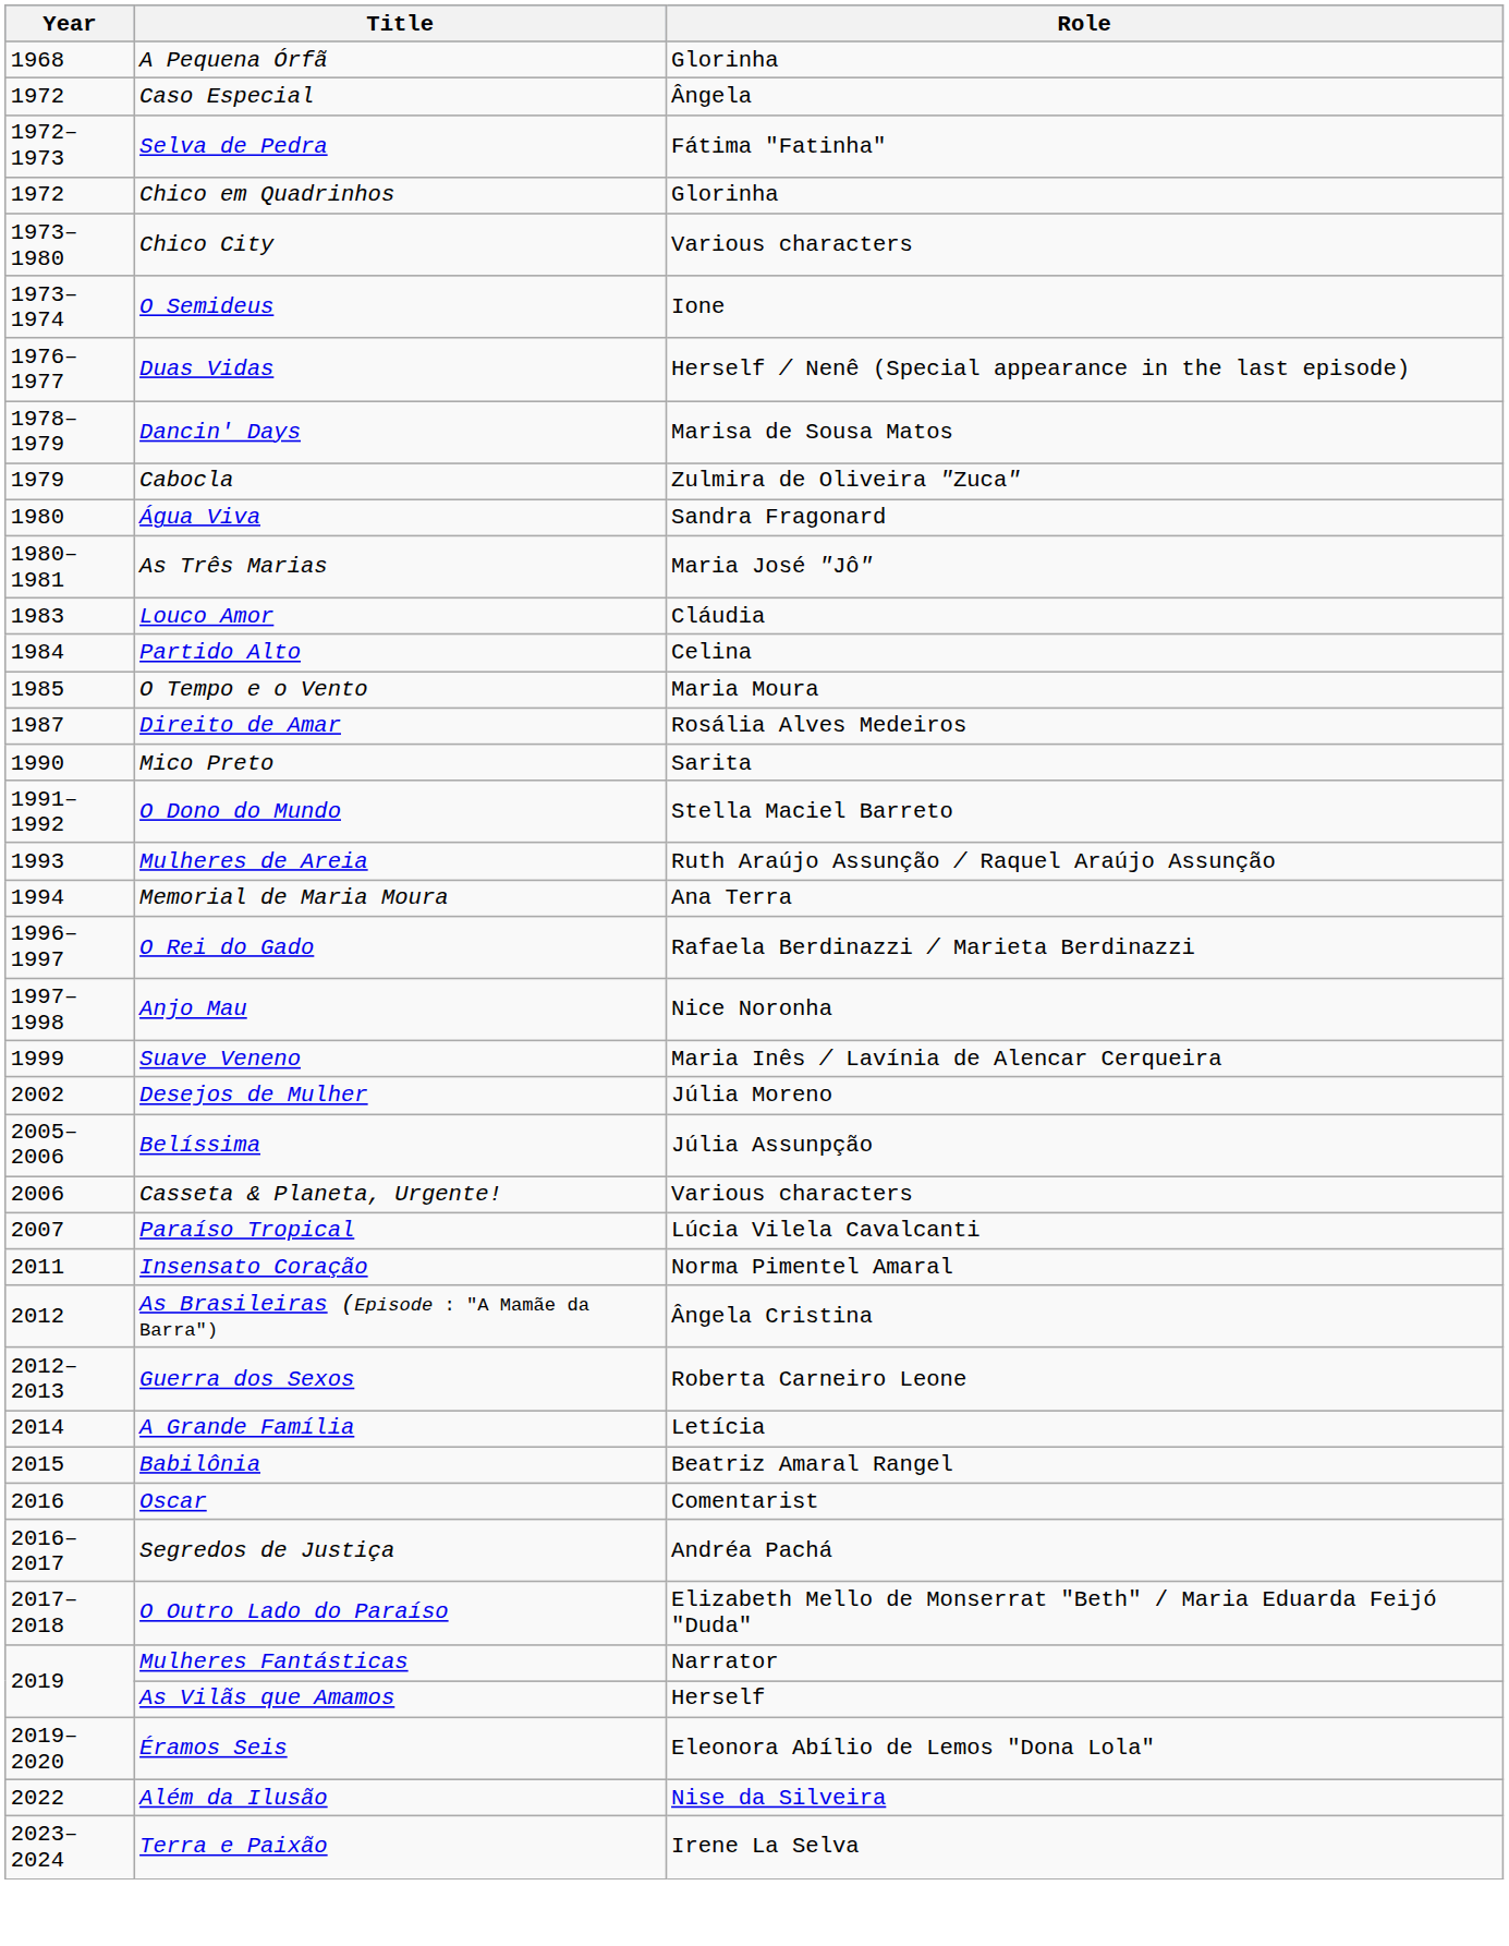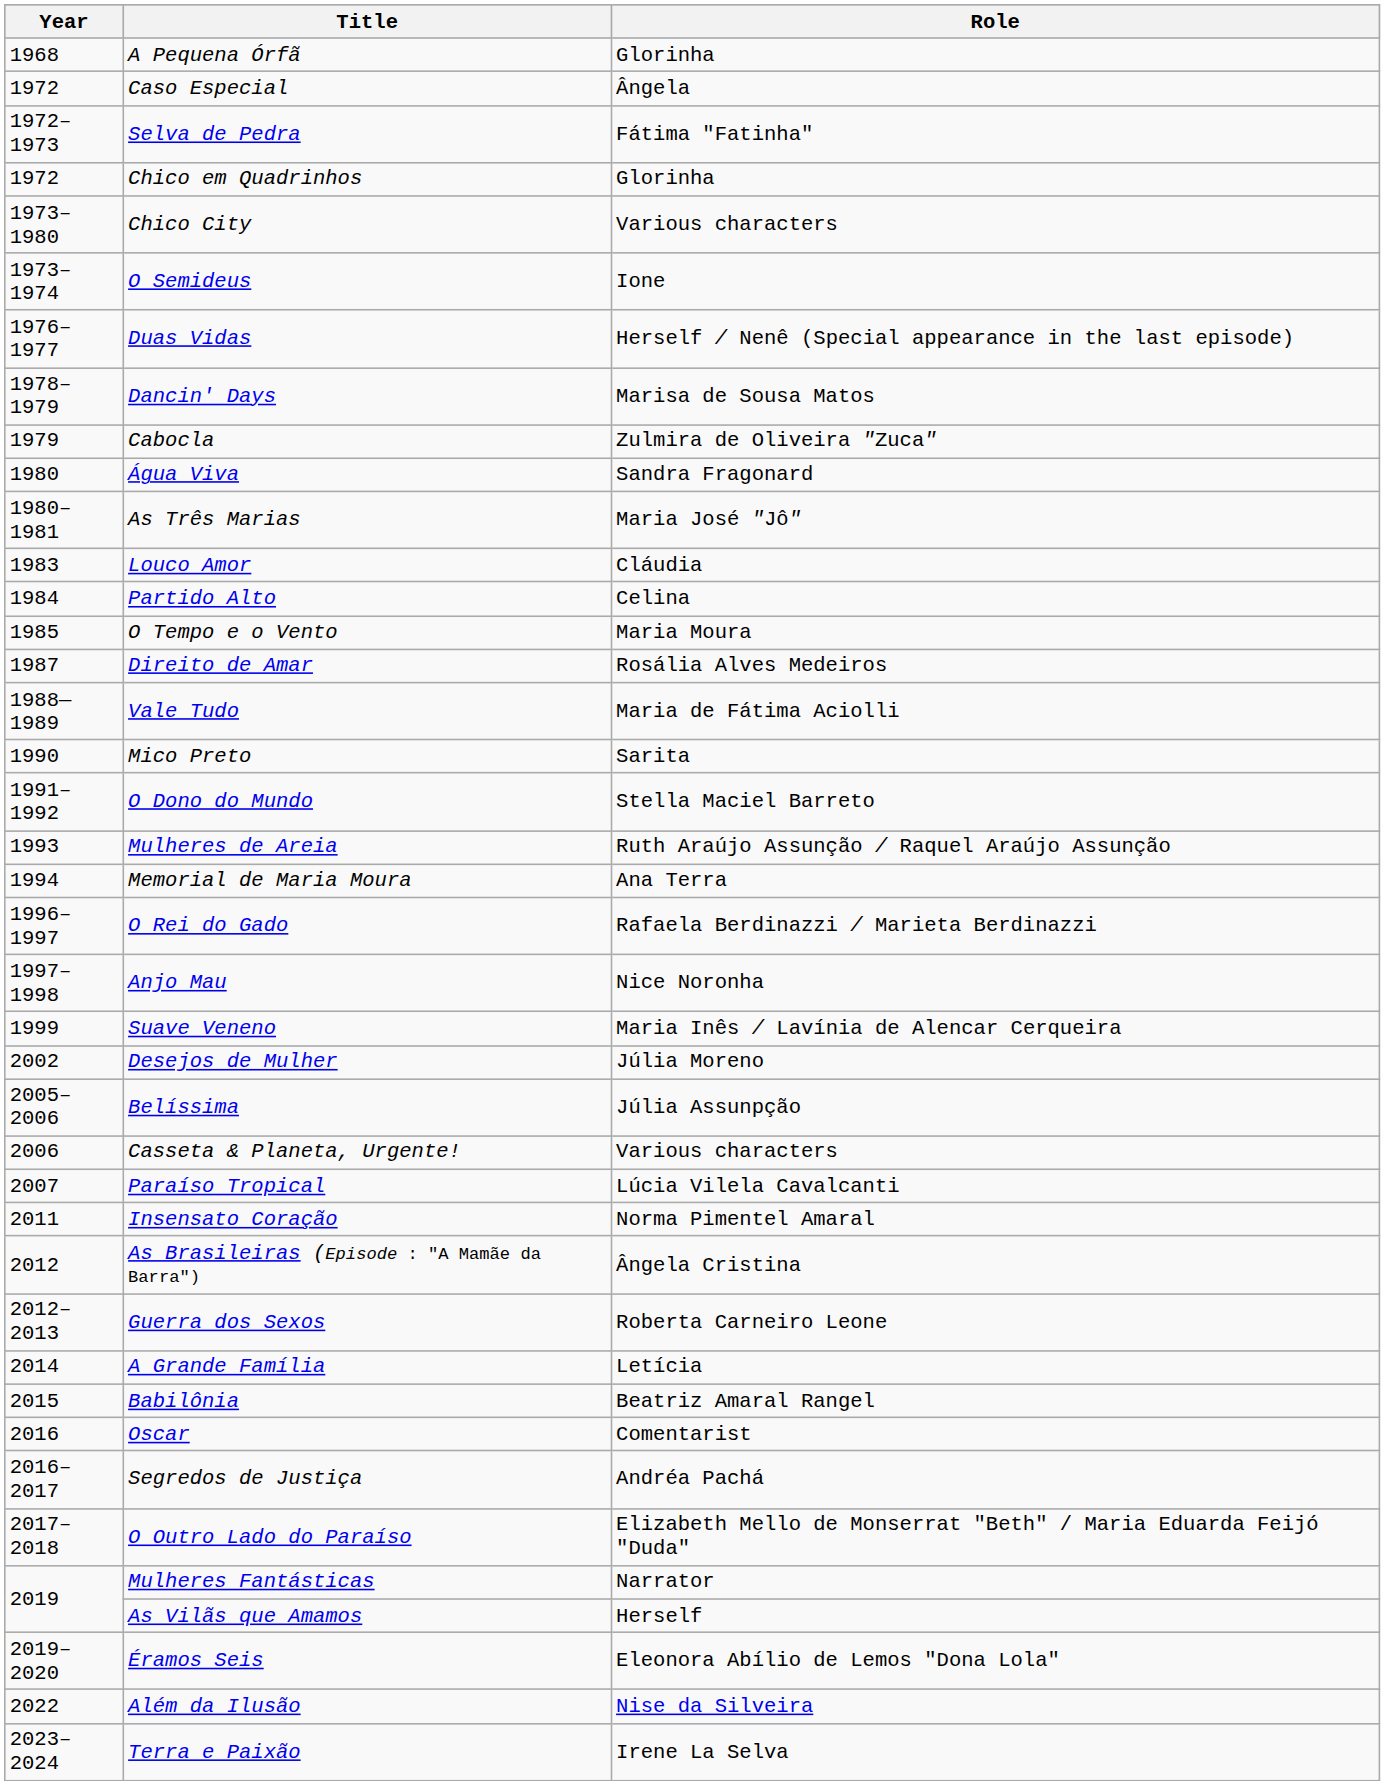 <table class="wikitable">
 <tr style="background:#b0c4de; text-align:center;">
 <th>Year</th>
 <th>Title</th>
 <th>Role</th>
 </tr>
 <tr>
 <td>1968</td>
 <td><em>A Pequena Órfã</em></td>
 <td>Glorinha</td>
 </tr>
 <tr>
 <td>1972</td>
 <td><em>Caso Especial</em></td>
 <td>Ângela</td>
 </tr>
 <tr>
 <td>1972–1973</td>
 <td><em><a href='#'>Selva de Pedra</a></em></td>
 <td>Fátima "Fatinha"</td>
 </tr>
 <tr>
 <td>1972</td>
 <td><em>Chico em Quadrinhos</em></td>
 <td>Glorinha</td>
 </tr>
 <tr>
 <td>1973–1980</td>
 <td><em>Chico City</em></td>
 <td>Various characters</td>
 </tr>
 <tr>
 <td>1973–1974</td>
 <td><em><a href='#'>O Semideus</a></em></td>
 <td>Ione</td>
 </tr>
 <tr>
 <td>1976–1977</td>
 <td><em><a href='#'>Duas Vidas</a></em></td>
 <td>Herself <em>/</em> Nenê (Special appearance in the last episode)</td>
 </tr>
 <tr>
 <td>1978–1979</td>
 <td><em><a href='#'>Dancin' Days</a></em></td>
 <td>Marisa de Sousa Matos</td>
 </tr>
 <tr>
 <td>1979</td>
 <td><em>Cabocla</em></td>
 <td>Zulmira de Oliveira <em>"</em>Zuca<em>"</em></td>
 </tr>
 <tr>
 <td>1980</td>
 <td><em><a href='#'>Água Viva</a></em></td>
 <td>Sandra Fragonard</td>
 </tr>
 <tr>
 <td>1980–1981</td>
 <td><em>As Três Marias</em></td>
 <td>Maria José <em>"</em>Jô<em>"</em></td>
 </tr>
 <tr>
 <td>1983</td>
 <td><em><a href='#'>Louco Amor</a></em></td>
 <td>Cláudia</td>
 </tr>
 <tr>
 <td>1984</td>
 <td><em><a href='#'>Partido Alto</a></em></td>
 <td>Celina</td>
 </tr>
 <tr>
 <td>1985</td>
 <td><em>O Tempo e o Vento</em></td>
 <td>Maria Moura</td>
 </tr>
 <tr>
 <td>1987</td>
 <td><em><a href='#'>Direito de Amar</a></em></td>
 <td>Rosália Alves Medeiros</td>
+</tr>
+<tr>
+<td>1988—1989</td>
+<td><em><a href='#'>Vale Tudo</a></em></td>
+<td>Maria de Fátima Aciolli</td>
 </tr>
 <tr>
 <td>1990</td>
 <td><em>Mico Preto</em></td>
 <td>Sarita</td>
 </tr>
 <tr>
 <td>1991–1992</td>
 <td><em><a href='#'>O Dono do Mundo</a></em></td>
 <td>Stella Maciel Barreto</td>
 </tr>
 <tr>
 <td>1993</td>
 <td><em><a href='#'>Mulheres de Areia</a></em></td>
 <td>Ruth Araújo Assunção <em>/</em> Raquel Araújo Assunção</td>
 </tr>
 <tr>
 <td>1994</td>
 <td><em>Memorial de Maria Moura</em></td>
 <td>Ana Terra</td>
 </tr>
 <tr>
 <td>1996–1997</td>
 <td><em><a href='#'>O Rei do Gado</a></em></td>
 <td>Rafaela Berdinazzi <em>/</em> Marieta Berdinazzi</td>
 </tr>
 <tr>
 <td>1997–1998</td>
 <td><em><a href='#'>Anjo Mau</a></em></td>
 <td>Nice Noronha</td>
 </tr>
 <tr>
 <td>1999</td>
 <td><em><a href='#'>Suave Veneno</a></em></td>
 <td>Maria Inês <em>/</em> Lavínia de Alencar Cerqueira</td>
 </tr>
 <tr>
 <td>2002</td>
 <td><em><a href='#'>Desejos de Mulher</a></em></td>
 <td>Júlia Moreno </td>
 </tr>
 <tr>
 <td>2005–2006</td>
 <td><em><a href='#'>Belíssima</a></em></td>
 <td>Júlia Assunpção</td>
 </tr>
 <tr>
 <td>2006</td>
 <td><em>Casseta & Planeta, Urgente!</em></td>
 <td>Various characters</td>
 </tr>
 <tr>
 <td>2007</td>
 <td><em><a href='#'>Paraíso Tropical</a></em></td>
 <td>Lúcia Vilela Cavalcanti</td>
 </tr>
 <tr>
 <td>2011</td>
 <td><em><a href='#'>Insensato Coração</a></em></td>
 <td>Norma Pimentel Amaral</td>
 </tr>
 <tr>
 <td>2012</td>
 <td><em><a href='#'>As Brasileiras</a></em> <em>(<small>Episode </small></em> <small>: "A Mamãe da Barra")</small></td>
 <td>Ângela Cristina</td>
 </tr>
 <tr>
 <td>2012–2013</td>
 <td><em><a href='#'>Guerra dos Sexos</a></em></td>
 <td>Roberta Carneiro Leone</td>
 </tr>
 <tr>
 <td>2014</td>
 <td><em><a href='#'>A Grande Família</a></em></td>
 <td>Letícia</td>
 </tr>
 <tr>
 <td>2015</td>
 <td><em><a href='#'>Babilônia</a></em></td>
 <td>Beatriz Amaral Rangel </td>
 </tr>
 <tr>
 <td>2016</td>
 <td><em><a href='#'>Oscar</a></em></td>
 <td>Comentarist</td>
 </tr>
 <tr>
 <td>2016–2017</td>
 <td><em>Segredos de Justiça</em></td>
 <td>Andréa Pachá</td>
 </tr>
 <tr>
 <td>2017–2018</td>
 <td><em><a href='#'>O Outro Lado do Paraíso</a></em></td>
 <td>Elizabeth Mello de Monserrat "Beth" / Maria Eduarda Feijó "Duda"</td>
 </tr>
 <tr>
 <td rowspan="2">2019</td>
 <td><em><a href='#'>Mulheres Fantásticas</a></em></td>
 <td>Narrator</td>
 </tr>
 <tr>
 <td><em><a href='#'>As Vilãs que Amamos</a></em></td>
 <td>Herself</td>
 </tr>
 <tr>
 <td>2019–2020</td>
 <td><em><a href='#'>Éramos Seis</a></em></td>
 <td>Eleonora Abílio de Lemos "Dona Lola"</td>
 </tr>
 <tr>
 <td>2022</td>
 <td><em><a href='#'>Além da Ilusão</a></em></td>
 <td><a href='#'>Nise da Silveira</a></td>
 </tr>
 <tr>
 <td>2023–2024</td>
 <td><em><a href='#'>Terra e Paixão</a></em></td>
 <td>Irene La Selva</td>
 </tr>
 </table>
